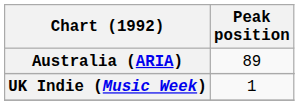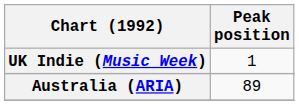 <table class="wikitable sortable plainrowheaders">
 <tr>
 <th>Chart (1992)</th>
 <th>Peak<br>position</th>
+</tr>
+<tr>
+<th scope="row">UK Indie (<em><a href='#'>Music Week</a></em>)</th>
+<td align=center>1</td>
+</tr>
+<tr>
 </tr>
 <tr>
 <th scope="row">Australia (<a href='#'>ARIA</a>)</th>
 <td align="center">89</td>
 </tr>
 <tr>
 </tr>
-<tr>
-<th scope="row">UK Indie (<em><a href='#'>Music Week</a></em>)</th>
-<td align=center>1</td>
-</tr>
-<tr>
-</tr>
 </table>
